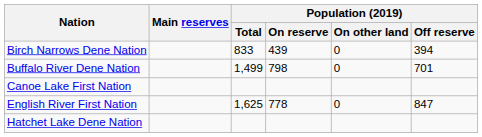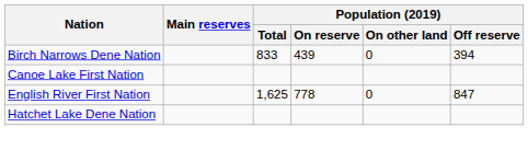 <table class="wikitable sortable">
 <tr>
 <th rowspan="2">Nation</th>
 <th rowspan="2" class=unsortable>Main <a href='#'>reserves</a></th>
 <th colspan="4">Population (2019)</th>
 </tr>
 <tr>
 <th>Total</th>
 <th>On reserve</th>
 <th>On other land</th>
 <th>Off reserve</th>
 </tr>
 <tr>
 <td><a href='#'>Birch Narrows Dene Nation</a></td>
 <td></td>
 <td>833</td>
 <td>439</td>
 <td>0</td>
 <td>394</td>
-</tr>
-<tr>
-<td><a href='#'>Buffalo River Dene Nation</a></td>
-<td></td>
-<td>1,499</td>
-<td>798</td>
-<td>0</td>
-<td>701</td>
 </tr>
 <tr>
 <td><a href='#'>Canoe Lake First Nation</a></td>
 <td></td>
 <td></td>
 <td></td>
 <td></td>
 <td></td>
 </tr>
 <tr>
 <td><a href='#'>English River First Nation</a></td>
 <td></td>
 <td>1,625</td>
 <td>778</td>
 <td>0</td>
 <td>847</td>
 </tr>
 <tr>
 <td><a href='#'>Hatchet Lake Dene Nation</a></td>
 <td></td>
 <td></td>
 <td></td>
 <td></td>
 <td></td>
 </tr>
 </table>
